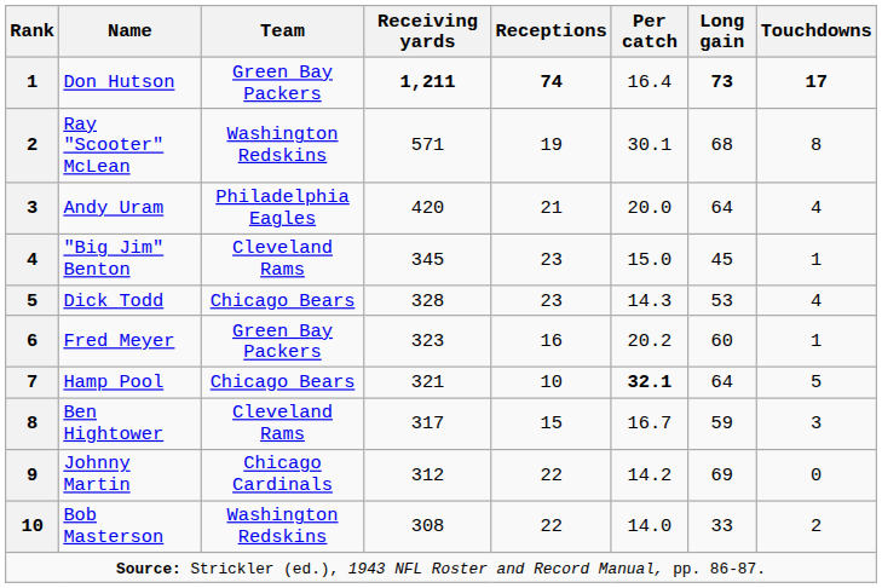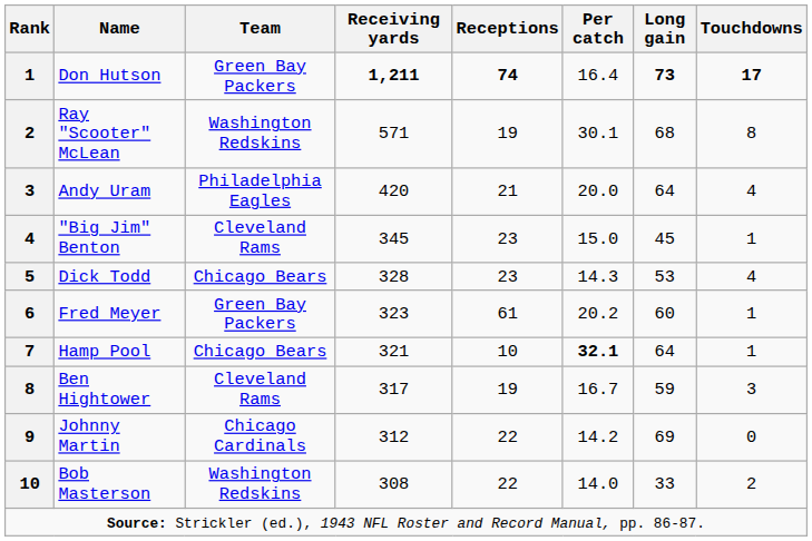 <table class="wikitable" style="text-align:center">
 <tr>
 <th>Rank</th>
 <th>Name</th>
 <th>Team</th>
 <th>Receiving yards</th>
 <th>Receptions</th>
 <th>Per catch</th>
 <th>Long gain</th>
 <th>Touchdowns</th>
 </tr>
 <tr>
 <th>1</th>
 <td style="text-align: left;"><a href='#'>Don Hutson</a></td>
 <td><a href='#'>Green Bay Packers</a></td>
 <td><strong>1,211</strong></td>
 <td><strong>74</strong></td>
 <td>16.4</td>
 <td><strong>73</strong></td>
 <td><strong>17</strong></td>
 </tr>
 <tr>
 <th>2</th>
 <td style="text-align: left;"><a href='#'>Ray "Scooter" McLean</a></td>
 <td><a href='#'>Washington Redskins</a></td>
 <td>571</td>
 <td>19</td>
 <td>30.1</td>
 <td>68</td>
 <td>8</td>
 </tr>
 <tr>
 <th>3</th>
 <td style="text-align: left;"><a href='#'>Andy Uram</a></td>
 <td><a href='#'>Philadelphia Eagles</a></td>
 <td>420</td>
 <td>21</td>
 <td>20.0</td>
 <td>64</td>
 <td>4</td>
 </tr>
 <tr>
 <th>4</th>
 <td style="text-align: left;"><a href='#'>"Big Jim" Benton</a></td>
 <td><a href='#'>Cleveland Rams</a></td>
 <td>345</td>
 <td>23</td>
 <td>15.0</td>
 <td>45</td>
 <td>1</td>
 </tr>
 <tr>
 <th>5</th>
 <td style="text-align: left;"><a href='#'>Dick Todd</a></td>
 <td><a href='#'>Chicago Bears</a></td>
 <td>328</td>
 <td>23</td>
 <td>14.3</td>
 <td>53</td>
 <td>4</td>
 </tr>
 <tr>
 <th>6</th>
 <td style="text-align: left;"><a href='#'>Fred Meyer</a></td>
 <td><a href='#'>Green Bay Packers</a></td>
 <td>323</td>
-<td>16</td>
+<td>61</td>
 <td>20.2</td>
 <td>60</td>
 <td>1</td>
 </tr>
 <tr>
 <th>7</th>
 <td style="text-align: left;"><a href='#'>Hamp Pool</a></td>
 <td><a href='#'>Chicago Bears</a></td>
 <td>321</td>
 <td>10</td>
 <td><strong>32.1</strong></td>
 <td>64</td>
-<td>5</td>
+<td>1</td>
 </tr>
 <tr>
 <th>8</th>
 <td style="text-align: left;"><a href='#'>Ben Hightower</a></td>
 <td><a href='#'>Cleveland Rams</a></td>
 <td>317</td>
-<td>15</td>
+<td>19</td>
 <td>16.7</td>
 <td>59</td>
 <td>3</td>
 </tr>
 <tr>
 <th>9</th>
 <td style="text-align: left;"><a href='#'>Johnny Martin</a></td>
 <td><a href='#'>Chicago Cardinals</a></td>
 <td>312</td>
 <td>22</td>
 <td>14.2</td>
 <td>69</td>
 <td>0</td>
 </tr>
 <tr>
 <th>10</th>
 <td style="text-align: left;"><a href='#'>Bob Masterson</a></td>
 <td><a href='#'>Washington Redskins</a></td>
 <td>308</td>
 <td>22</td>
 <td>14.0</td>
 <td>33</td>
 <td>2</td>
 </tr>
 <tr>
 <td colspan="8"><small><strong>Source:</strong> Strickler (ed.), <em>1943 NFL Roster and Record Manual,</em> pp. 86-87.</small></td>
 </tr>
 </table>
